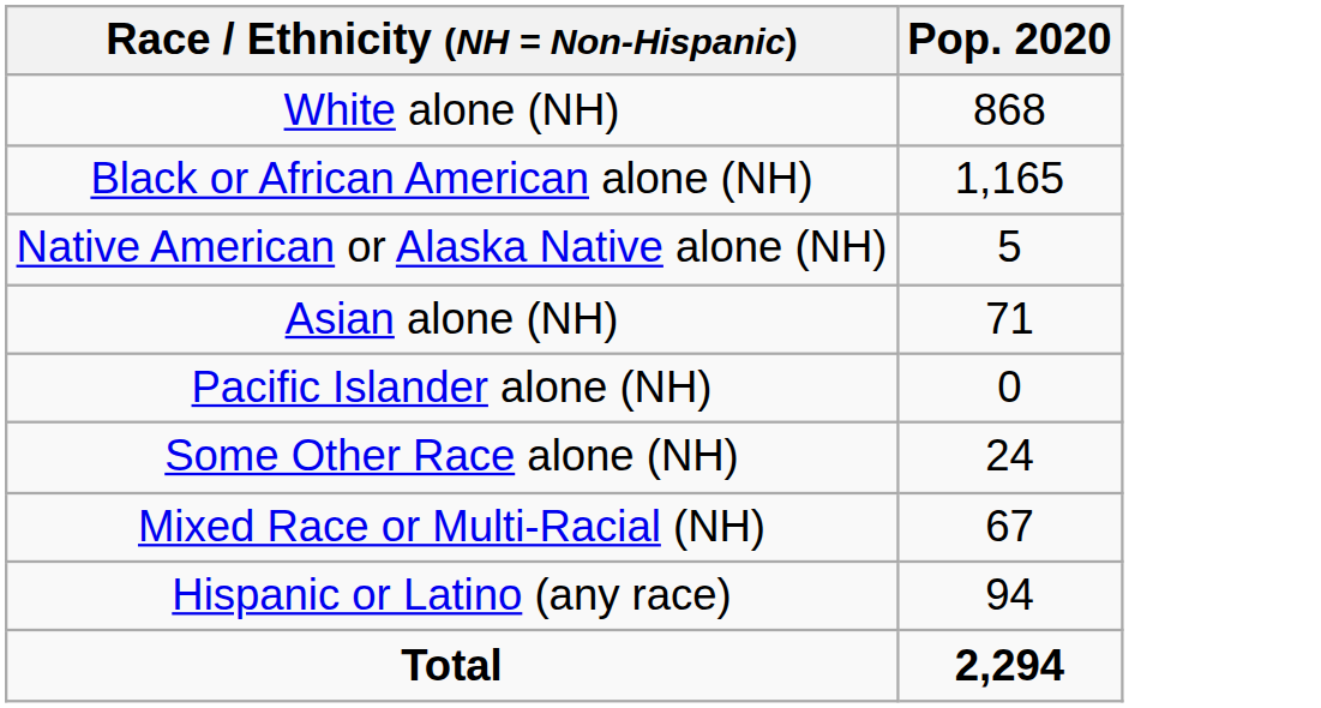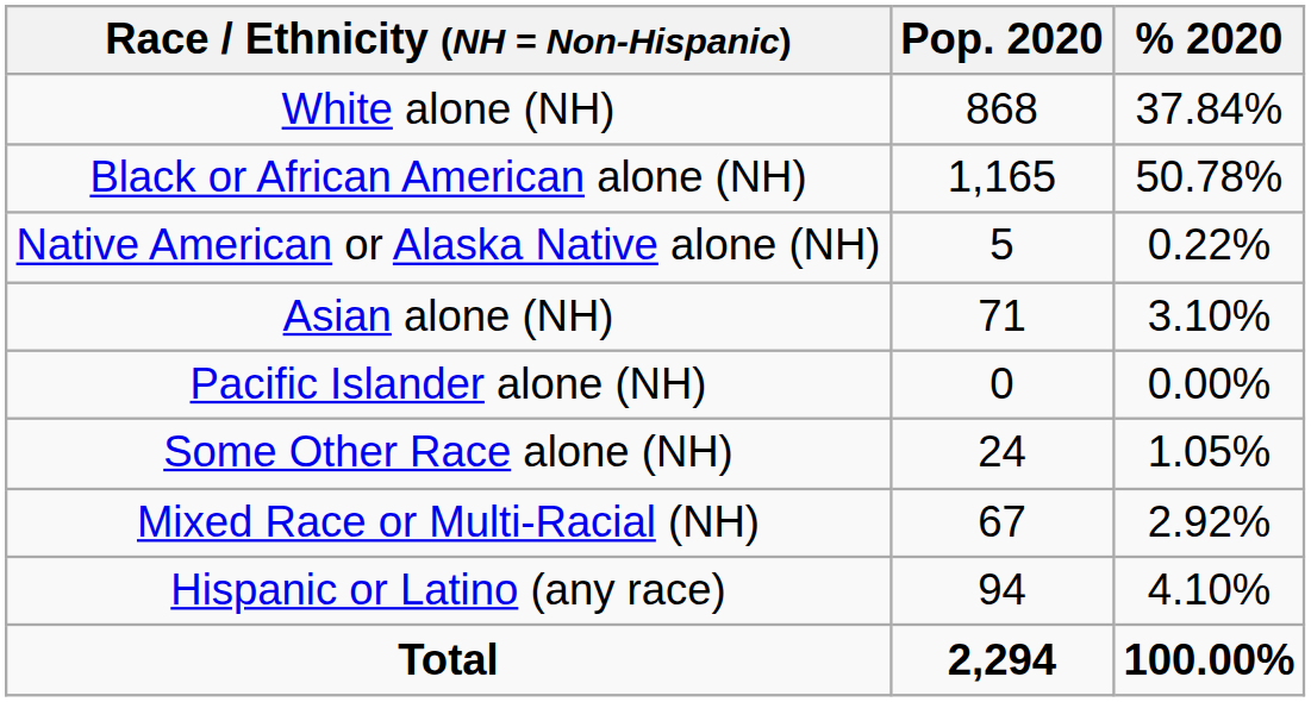 <table class="wikitable" style="text-align:center;">
 <tr>
 <th>Race / Ethnicity <small>(<em>NH = Non-Hispanic</em>)</small></th>
 <th>Pop. 2020</th>
+<th>% 2020</th>
 </tr>
 <tr>
 <td><a href='#'>White</a> alone (NH)</td>
 <td>868</td>
+<td>37.84%</td>
 </tr>
 <tr>
 <td><a href='#'>Black or African American</a> alone (NH)</td>
 <td>1,165</td>
+<td>50.78%</td>
 </tr>
 <tr>
 <td><a href='#'>Native American</a> or <a href='#'>Alaska Native</a> alone (NH)</td>
 <td>5</td>
+<td>0.22%</td>
 </tr>
 <tr>
 <td><a href='#'>Asian</a> alone (NH)</td>
 <td>71</td>
+<td>3.10%</td>
 </tr>
 <tr>
 <td><a href='#'>Pacific Islander</a> alone (NH)</td>
 <td>0</td>
+<td>0.00%</td>
 </tr>
 <tr>
 <td><a href='#'>Some Other Race</a> alone (NH)</td>
 <td>24</td>
+<td>1.05%</td>
 </tr>
 <tr>
 <td><a href='#'>Mixed Race or Multi-Racial</a> (NH)</td>
 <td>67</td>
+<td>2.92%</td>
 </tr>
 <tr>
 <td><a href='#'>Hispanic or Latino</a> (any race)</td>
 <td>94</td>
+<td>4.10%</td>
 </tr>
 <tr>
 <td><strong>Total</strong></td>
 <td><strong>2,294</strong></td>
+<td><strong>100.00%</strong></td>
 </tr>
 </table>
